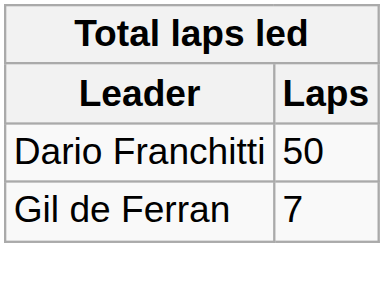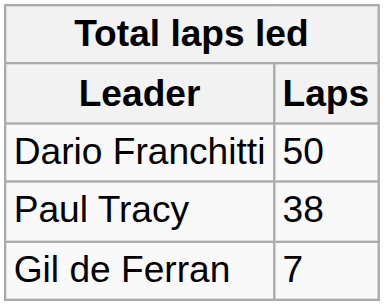 <table class="wikitable">
 <tr>
 <th colspan=2>Total laps led</th>
 </tr>
 <tr>
 <th>Leader</th>
 <th>Laps</th>
 </tr>
 <tr>
 <td>Dario Franchitti</td>
 <td>50</td>
 </tr>
 <tr>
+<td>Paul Tracy</td>
+<td>38</td>
+</tr>
+<tr>
 <td>Gil de Ferran</td>
 <td>7</td>
 </tr>
 </table>
